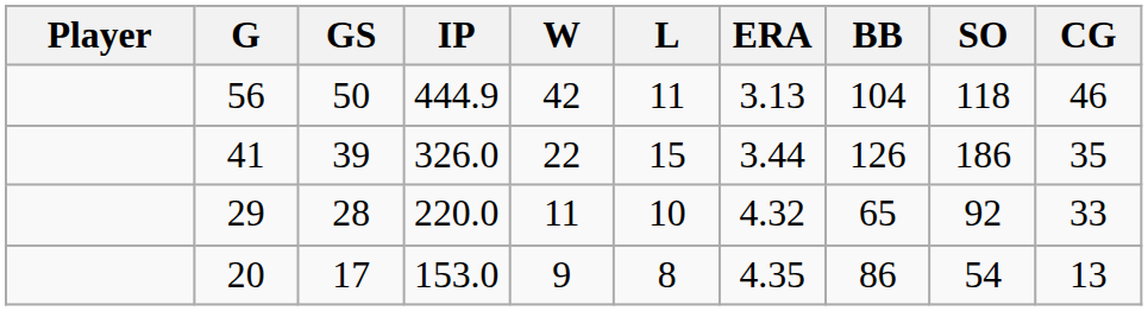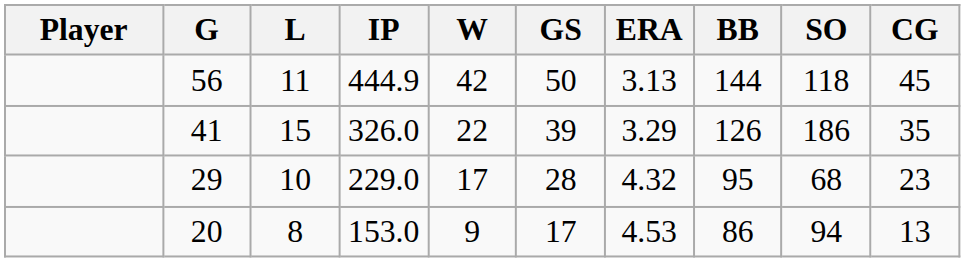 <table class="wikitable sortable">
 <tr>
 <th bgcolor="#DDDDFF" width="16%">Player</th>
 <th bgcolor="#DDDDFF" width="9%">G</th>
-<th bgcolor="#DDDDFF" width="9%">GS</th>
+<th bgcolor="#DDDDFF" width="9%">L</th>
 <th bgcolor="#DDDDFF" width="9%">IP</th>
 <th bgcolor="#DDDDFF" width="9%">W</th>
-<th bgcolor="#DDDDFF" width="9%">L</th>
+<th bgcolor="#DDDDFF" width="9%">GS</th>
 <th bgcolor="#DDDDFF" width="9%">ERA</th>
 <th bgcolor="#DDDDFF" width="9%">BB</th>
 <th bgcolor="#DDDDFF" width="9%">SO</th>
 <th bgcolor="#DDDDFF" width="9%">CG</th>
 </tr>
 <tr align="center">
 <td></td>
 <td>56</td>
-<td>50</td>
+<td>11</td>
 <td>444.9</td>
 <td>42</td>
-<td>11</td>
+<td>50</td>
 <td>3.13</td>
-<td>104</td>
+<td>144</td>
 <td>118</td>
-<td>46</td>
+<td>45</td>
 </tr>
 <tr align="center">
 <td></td>
 <td>41</td>
-<td>39</td>
+<td>15</td>
 <td>326.0</td>
 <td>22</td>
-<td>15</td>
-<td>3.44</td>
+<td>39</td>
+<td>3.29</td>
 <td>126</td>
 <td>186</td>
 <td>35</td>
 </tr>
 <tr align="center">
 <td></td>
 <td>29</td>
+<td>10</td>
+<td>229.0</td>
+<td>17</td>
 <td>28</td>
-<td>220.0</td>
-<td>11</td>
-<td>10</td>
 <td>4.32</td>
-<td>65</td>
-<td>92</td>
-<td>33</td>
+<td>95</td>
+<td>68</td>
+<td>23</td>
 </tr>
 <tr align="center">
 <td></td>
 <td>20</td>
-<td>17</td>
+<td>8</td>
 <td>153.0</td>
 <td>9</td>
-<td>8</td>
-<td>4.35</td>
+<td>17</td>
+<td>4.53</td>
 <td>86</td>
-<td>54</td>
+<td>94</td>
 <td>13</td>
 </tr>
 </table>
